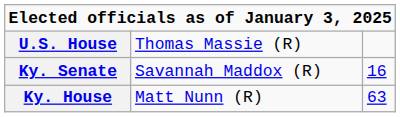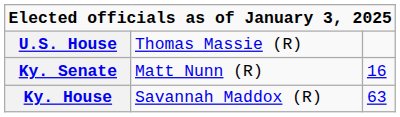 <table class=wikitable>
 <tr>
 <td colspan="3"><strong>Elected officials as of January 3, 2025</strong></td>
 </tr>
 <tr>
 <th scope=row><a href='#'>U.S. House</a></th>
 <td><a href='#'>Thomas Massie</a> (R)</td>
 <td></td>
 </tr>
 <tr>
 <th scope=row><a href='#'>Ky. Senate</a></th>
-<td><a href='#'>Savannah Maddox</a> (R)</td>
+<td><a href='#'>Matt Nunn</a> (R)</td>
 <td><a href='#'>16</a></td>
 </tr>
 <tr>
 <th scope=row><a href='#'>Ky. House</a></th>
-<td><a href='#'>Matt Nunn</a> (R)</td>
+<td><a href='#'>Savannah Maddox</a> (R)</td>
 <td><a href='#'>63</a></td>
 </tr>
 </table>
